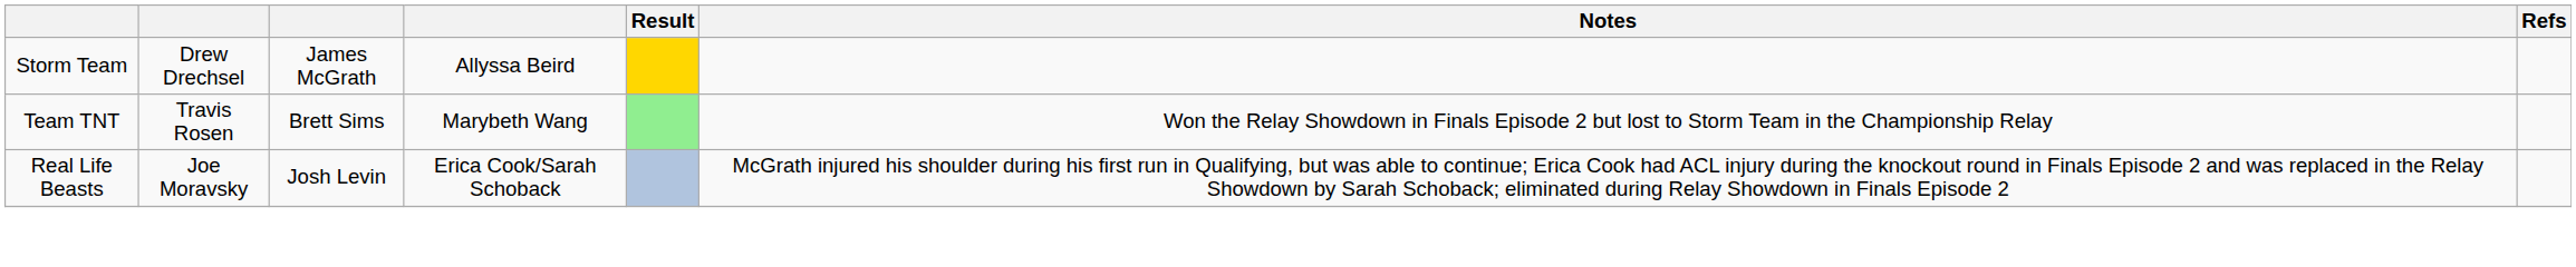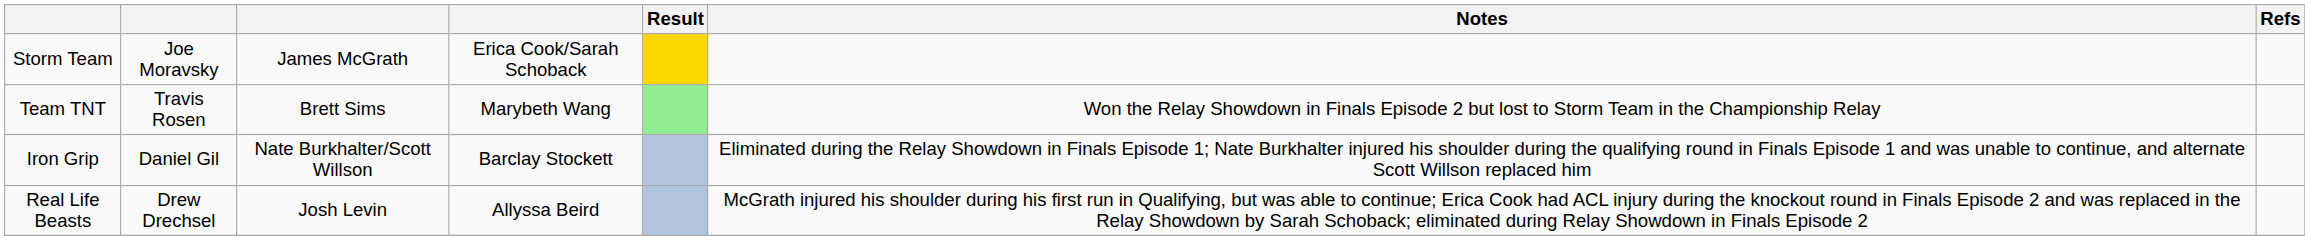 <table class="wikitable sortable" style="margin:auto; text-align:center">
 <tr>
 <th></th>
 <th></th>
 <th></th>
 <th></th>
 <th>Result</th>
 <th>Notes</th>
 <th>Refs</th>
 </tr>
 <tr>
 <td>Storm Team</td>
-<td>Drew Drechsel</td>
+<td>Joe Moravsky</td>
 <td>James McGrath</td>
-<td>Allyssa Beird</td>
+<td>Erica Cook/Sarah Schoback</td>
 <td bgcolor=gold color=white></td>
 <td></td>
 <td></td>
 </tr>
 <tr>
 <td>Team TNT</td>
 <td>Travis Rosen</td>
 <td>Brett Sims</td>
 <td>Marybeth Wang</td>
 <td bgcolor=lightgreen color=white></td>
 <td>Won the Relay Showdown in Finals Episode 2 but lost to Storm Team in the Championship Relay</td>
 <td></td>
 </tr>
 <tr>
+<td>Iron Grip</td>
+<td>Daniel Gil</td>
+<td>Nate Burkhalter/Scott Willson</td>
+<td>Barclay Stockett</td>
+<td bgcolor=lightsteelblue color=white></td>
+<td>Eliminated during the Relay Showdown in Finals Episode 1; Nate Burkhalter injured his shoulder during the qualifying round in Finals Episode 1 and was unable to continue, and alternate Scott Willson replaced him</td>
+<td></td>
+</tr>
+<tr>
 <td>Real Life Beasts</td>
-<td>Joe Moravsky</td>
+<td>Drew Drechsel</td>
 <td>Josh Levin</td>
-<td>Erica Cook/Sarah Schoback</td>
+<td>Allyssa Beird</td>
 <td bgcolor=lightsteelblue color=white></td>
 <td>McGrath injured his shoulder during his first run in Qualifying, but was able to continue; Erica Cook had ACL injury during the knockout round in Finals Episode 2 and was replaced in the Relay Showdown by Sarah Schoback; eliminated during Relay Showdown in Finals Episode 2</td>
 <td></td>
 </tr>
 <tr>
 </tr>
 </table>
